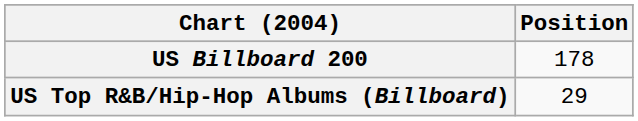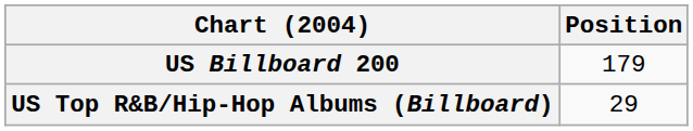 <table class="wikitable sortable plainrowheaders" style="text-align:center">
 <tr>
 <th scope="col">Chart (2004)</th>
 <th scope="col">Position</th>
 </tr>
 <tr>
 <th scope="row">US <em>Billboard</em> 200</th>
-<td>178</td>
+<td>179</td>
 </tr>
 <tr>
 <th scope="row">US Top R&B/Hip-Hop Albums (<em>Billboard</em>)</th>
 <td>29</td>
 </tr>
 </table>
